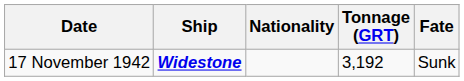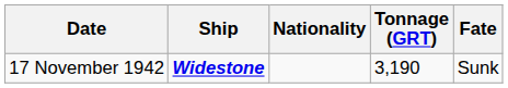 <table class="wikitable sortable">
 <tr>
 <th>Date</th>
 <th>Ship</th>
 <th>Nationality</th>
 <th>Tonnage<br>(<a href='#'>GRT</a>)</th>
 <th>Fate</th>
 </tr>
 <tr>
 <td align="right">17 November 1942</td>
 <td align="left"><strong><a href='#'><em>Widestone</em></a></strong></td>
 <td align="left"></td>
-<td align="left">3,192</td>
+<td align="left">3,190</td>
 <td align="left">Sunk</td>
 </tr>
 </table>
